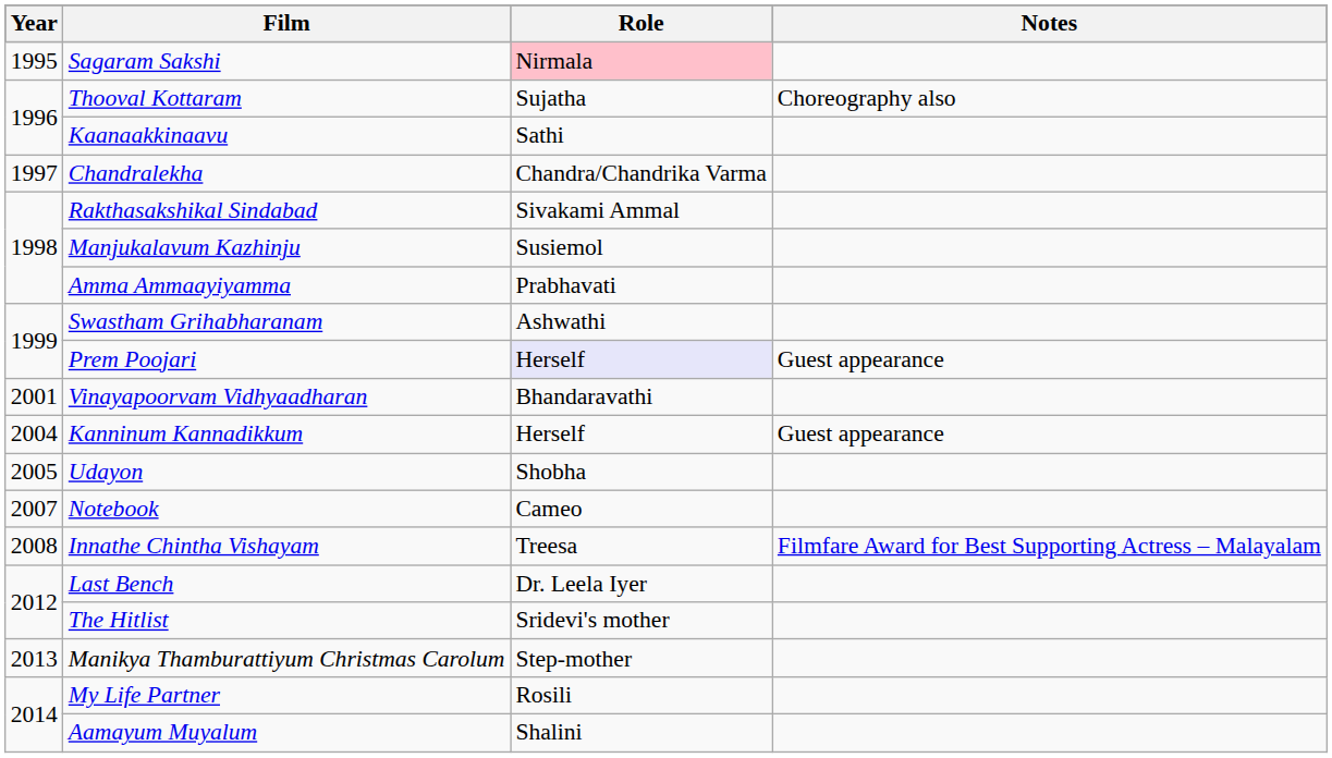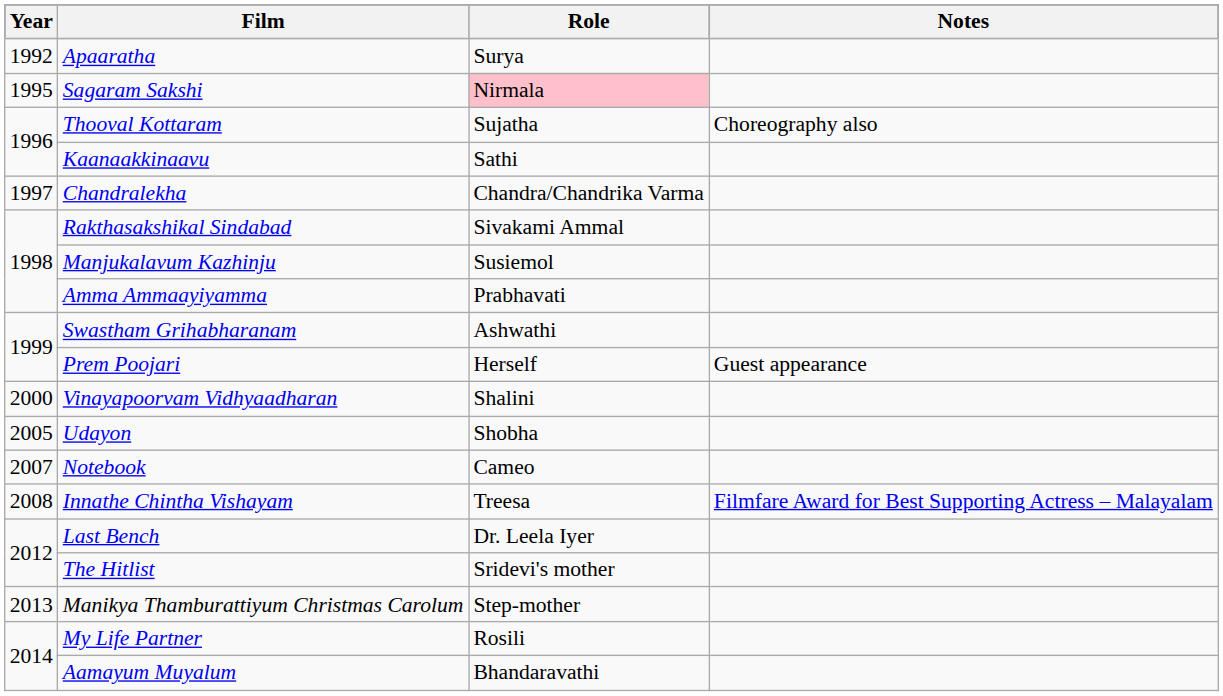 <table class="wikitable sortable">
 <tr style="background:#000;">
 <th>Year</th>
 <th>Film</th>
 <th>Role</th>
 <th>Notes</th>
+</tr>
+<tr>
+<td>1992</td>
+<td><em><a href='#'>Apaaratha</a></em></td>
+<td>Surya</td>
+<td></td>
 </tr>
 <tr>
 <td>1995</td>
 <td><em><a href='#'>Sagaram Sakshi</a></em></td>
 <td style="background: pink;">Nirmala</td>
 <td></td>
 </tr>
 <tr>
 <td rowspan="2">1996</td>
 <td><em><a href='#'>Thooval Kottaram</a></em></td>
 <td>Sujatha</td>
 <td>Choreography also</td>
 </tr>
 <tr>
 <td><em><a href='#'>Kaanaakkinaavu</a></em></td>
 <td>Sathi</td>
 <td></td>
 </tr>
 <tr>
 <td>1997</td>
 <td><em><a href='#'>Chandralekha</a></em></td>
 <td>Chandra/Chandrika Varma</td>
 <td></td>
 </tr>
 <tr>
 <td rowspan="3">1998</td>
 <td><em><a href='#'>Rakthasakshikal Sindabad</a></em></td>
 <td>Sivakami Ammal</td>
 <td></td>
 </tr>
 <tr>
 <td><em><a href='#'>Manjukalavum Kazhinju</a></em></td>
 <td>Susiemol</td>
 <td></td>
 </tr>
 <tr>
 <td><em><a href='#'>Amma Ammaayiyamma</a></em></td>
 <td>Prabhavati</td>
 <td></td>
 </tr>
 <tr>
 <td rowspan="2">1999</td>
 <td><em><a href='#'>Swastham Grihabharanam</a></em></td>
 <td>Ashwathi</td>
 <td></td>
 </tr>
 <tr>
 <td><em><a href='#'>Prem Poojari</a></em></td>
-<td style="background: lavender;">Herself</td>
+<td>Herself</td>
 <td>Guest appearance</td>
 </tr>
 <tr>
-<td>2001</td>
+<td>2000</td>
 <td><em><a href='#'>Vinayapoorvam Vidhyaadharan</a></em></td>
-<td>Bhandaravathi</td>
+<td>Shalini</td>
 <td></td>
-</tr>
-<tr>
-<td>2004</td>
-<td><em><a href='#'>Kanninum Kannadikkum</a></em></td>
-<td>Herself</td>
-<td>Guest appearance</td>
 </tr>
 <tr>
 <td>2005</td>
 <td><em><a href='#'>Udayon</a></em></td>
 <td>Shobha</td>
 <td></td>
 </tr>
 <tr>
 <td>2007</td>
 <td><em><a href='#'>Notebook</a></em></td>
 <td>Cameo</td>
 <td></td>
 </tr>
 <tr>
 <td>2008</td>
 <td><em><a href='#'>Innathe Chintha Vishayam</a></em></td>
 <td>Treesa</td>
 <td><a href='#'>Filmfare Award for Best Supporting Actress – Malayalam</a></td>
 </tr>
 <tr>
 <td rowspan="2">2012</td>
 <td><em><a href='#'>Last Bench</a></em></td>
 <td>Dr. Leela Iyer</td>
 <td></td>
 </tr>
 <tr>
 <td><em><a href='#'>The Hitlist</a></em></td>
 <td>Sridevi's mother</td>
 <td></td>
 </tr>
 <tr>
 <td>2013</td>
 <td><em>Manikya Thamburattiyum Christmas Carolum</em></td>
 <td>Step-mother</td>
 <td></td>
 </tr>
 <tr>
 <td rowspan="2">2014</td>
 <td><em><a href='#'>My Life Partner</a></em></td>
 <td>Rosili</td>
 <td></td>
 </tr>
 <tr>
 <td><em><a href='#'>Aamayum Muyalum</a></em></td>
-<td>Shalini</td>
+<td>Bhandaravathi</td>
 <td></td>
 </tr>
 </table>
